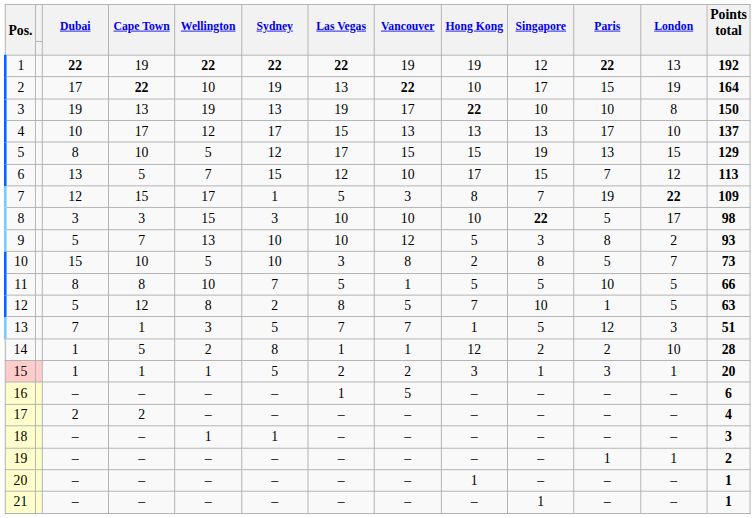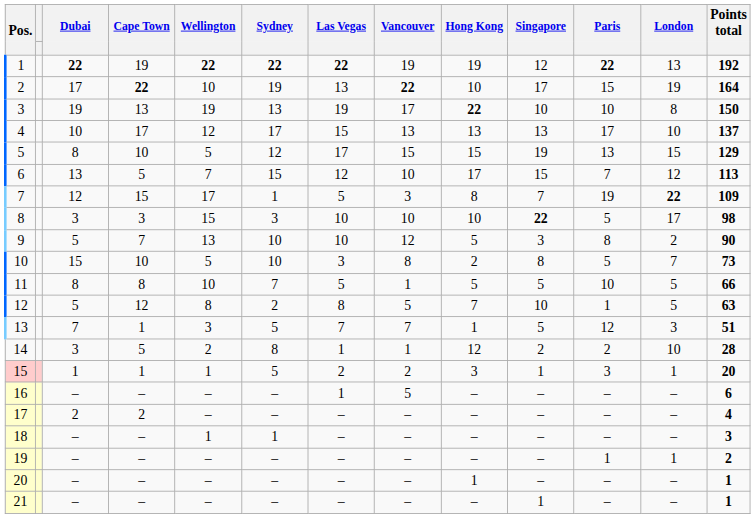 <table class="wikitable sortable" style="text-align:center;">
 <tr>
 <th style="border-bottom:1px solid transparent;"><br>Pos.</th>
 <th></th>
 <th style="vertical-align:top;width:5.5em;border-bottom:1px solid transparent;padding:1px;font-size:85%;"><br><a href='#'>Dubai</a></th>
 <th style="vertical-align:top;width:5.5em;border-bottom:1px solid transparent;padding:1px;font-size:85%;"><br><a href='#'>Cape Town</a></th>
 <th style="vertical-align:top;width:5.5em;border-bottom:1px solid transparent;padding:1px;font-size:85%;"><br><a href='#'>Wellington</a></th>
 <th style="vertical-align:top;width:5.5em;border-bottom:1px solid transparent;padding:1px;font-size:85%;"><br><a href='#'>Sydney</a></th>
 <th style="vertical-align:top;width:5.5em;border-bottom:1px solid transparent;padding:1px;font-size:85%;"><br><a href='#'>Las Vegas</a></th>
 <th style="vertical-align:top;width:5.5em;border-bottom:1px solid transparent;padding:1px;font-size:85%;"><br><a href='#'>Vancouver</a></th>
 <th style="vertical-align:top;width:5.5em;border-bottom:1px solid transparent;padding:1px;font-size:85%;"><br><a href='#'>Hong Kong</a></th>
 <th style="vertical-align:top;width:5.5em;border-bottom:1px solid transparent;padding:1px;font-size:85%;"><br><a href='#'>Singapore</a></th>
 <th style="vertical-align:top;width:5.5em;border-bottom:1px solid transparent;padding:1px;font-size:85%;"><br><a href='#'>Paris</a></th>
 <th style="vertical-align:top;width:5.5em;border-bottom:1px solid transparent;padding:1px;font-size:85%;"><br><a href='#'>London</a></th>
 <th style="border-bottom:1px solid transparent;">Points<br>total</th>
 </tr>
 <tr style="line-height:8px;">
 <th style="border-top:1px solid transparent;"> </th>
 <th style="border-top:1px solid transparent;"></th>
 <th data-sort-type="number" style="border-top:1px solid transparent;"></th>
 <th data-sort-type="number" style="border-top:1px solid transparent;"></th>
 <th data-sort-type="number" style="border-top:1px solid transparent;"></th>
 <th data-sort-type="number" style="border-top:1px solid transparent;"></th>
 <th data-sort-type="number" style="border-top:1px solid transparent;"></th>
 <th data-sort-type="number" style="border-top:1px solid transparent;"></th>
 <th data-sort-type="number" style="border-top:1px solid transparent;"></th>
 <th data-sort-type="number" style="border-top:1px solid transparent;"></th>
 <th data-sort-type="number" style="border-top:1px solid transparent;"></th>
 <th data-sort-type="number" style="border-top:1px solid transparent;"></th>
 <th data-sort-type="number" style="border-top:1px solid transparent;"> </th>
 </tr>
 <tr style="border-left:3px solid #06f;">
 <td>1</td>
 <td align="left"></td>
 <td><strong>22</strong></td>
 <td>19</td>
 <td><strong>22</strong></td>
 <td><strong>22</strong></td>
 <td><strong>22</strong></td>
 <td>19</td>
 <td>19</td>
 <td>12</td>
 <td><strong>22</strong></td>
 <td>13</td>
 <td><strong>192</strong></td>
 </tr>
 <tr style="border-left:3px solid #06f;">
 <td>2</td>
 <td align="left"></td>
 <td>17</td>
 <td><strong>22</strong></td>
 <td>10</td>
 <td>19</td>
 <td>13</td>
 <td><strong>22</strong></td>
 <td>10</td>
 <td>17</td>
 <td>15</td>
 <td>19</td>
 <td><strong>164</strong></td>
 </tr>
 <tr style="border-left:3px solid #06f;">
 <td>3</td>
 <td align="left"></td>
 <td>19</td>
 <td>13</td>
 <td>19</td>
 <td>13</td>
 <td>19</td>
 <td>17</td>
 <td><strong>22</strong></td>
 <td>10</td>
 <td>10</td>
 <td>8</td>
 <td><strong>150</strong></td>
 </tr>
 <tr style="border-left:3px solid #06f;">
 <td>4</td>
 <td align="left"></td>
 <td>10</td>
 <td>17</td>
 <td>12</td>
 <td>17</td>
 <td>15</td>
 <td>13</td>
 <td>13</td>
 <td>13</td>
 <td>17</td>
 <td>10</td>
 <td><strong>137</strong></td>
 </tr>
 <tr style="border-left:3px solid #06f">
 <td>5</td>
 <td align="left"></td>
 <td>8</td>
 <td>10</td>
 <td>5</td>
 <td>12</td>
 <td>17</td>
 <td>15</td>
 <td>15</td>
 <td>19</td>
 <td>13</td>
 <td>15</td>
 <td><strong>129</strong></td>
 </tr>
 <tr style="border-left:3px solid #06f;">
 <td>6</td>
 <td align="left"></td>
 <td>13</td>
 <td>5</td>
 <td>7</td>
 <td>15</td>
 <td>12</td>
 <td>10</td>
 <td>17</td>
 <td>15</td>
 <td>7</td>
 <td>12</td>
 <td><strong>113</strong></td>
 </tr>
 <tr style="border-left:3px solid #7cf;">
 <td>7</td>
 <td align="left"></td>
 <td>12</td>
 <td>15</td>
 <td>17</td>
 <td>1</td>
 <td>5</td>
 <td>3</td>
 <td>8</td>
 <td>7</td>
 <td>19</td>
 <td><strong>22</strong></td>
 <td><strong>109</strong></td>
 </tr>
 <tr style="border-left:3px solid #7cf;">
 <td>8</td>
 <td align="left"></td>
 <td>3</td>
 <td>3</td>
 <td>15</td>
 <td>3</td>
 <td>10</td>
 <td>10</td>
 <td>10</td>
 <td><strong>22</strong></td>
 <td>5</td>
 <td>17</td>
 <td><strong>98</strong></td>
 </tr>
 <tr style="border-left:3px solid #7cf;">
 <td>9</td>
 <td align="left"></td>
 <td>5</td>
 <td>7</td>
 <td>13</td>
 <td>10</td>
 <td>10</td>
 <td>12</td>
 <td>5</td>
 <td>3</td>
 <td>8</td>
 <td>2</td>
-<td><strong>93</strong></td>
+<td><strong>90</strong></td>
 </tr>
 <tr style="border-left:3px solid #06f;">
 <td>10</td>
 <td align="left"></td>
 <td>15</td>
 <td>10</td>
 <td>5</td>
 <td>10</td>
 <td>3</td>
 <td>8</td>
 <td>2</td>
 <td>8</td>
 <td>5</td>
 <td>7</td>
 <td><strong>73</strong></td>
 </tr>
 <tr style="border-left:3px solid #06f">
 <td>11</td>
 <td align="left"></td>
 <td>8</td>
 <td>8</td>
 <td>10</td>
 <td>7</td>
 <td>5</td>
 <td>1</td>
 <td>5</td>
 <td>5</td>
 <td>10</td>
 <td>5</td>
 <td><strong>66</strong></td>
 </tr>
 <tr style="border-left:3px solid #06f;">
 <td>12</td>
 <td align="left"></td>
 <td>5</td>
 <td>12</td>
 <td>8</td>
 <td>2</td>
 <td>8</td>
 <td>5</td>
 <td>7</td>
 <td>10</td>
 <td>1</td>
 <td>5</td>
 <td><strong>63</strong></td>
 </tr>
 <tr style="border-left:3px solid #7cf;">
 <td>13</td>
 <td align="left"></td>
 <td>7</td>
 <td>1</td>
 <td>3</td>
 <td>5</td>
 <td>7</td>
 <td>7</td>
 <td>1</td>
 <td>5</td>
 <td>12</td>
 <td>3</td>
 <td><strong>51</strong></td>
 </tr>
 <tr>
 <td>14</td>
 <td align="left"></td>
-<td>1</td>
+<td>3</td>
 <td>5</td>
 <td>2</td>
 <td>8</td>
 <td>1</td>
 <td>1</td>
 <td>12</td>
 <td>2</td>
 <td>2</td>
 <td>10</td>
 <td><strong>28</strong></td>
 </tr>
 <tr>
 <td bgcolor=#fcc>15</td>
 <td bgcolor=#fcc align=left></td>
 <td>1</td>
 <td>1</td>
 <td>1</td>
 <td>5</td>
 <td>2</td>
 <td>2</td>
 <td>3</td>
 <td>1</td>
 <td>3</td>
 <td>1</td>
 <td><strong>20</strong></td>
 </tr>
 <tr>
 <td bgcolor=#ffc>16</td>
 <td bgcolor=#ffc align=left></td>
 <td>–</td>
 <td>–</td>
 <td>–</td>
 <td>–</td>
 <td>1</td>
 <td>5</td>
 <td>–</td>
 <td>–</td>
 <td>–</td>
 <td>–</td>
 <td><strong>6</strong></td>
 </tr>
 <tr>
 <td bgcolor=#ffc>17</td>
 <td bgcolor=#ffc align=left></td>
 <td>2</td>
 <td>2</td>
 <td>–</td>
 <td>–</td>
 <td>–</td>
 <td>–</td>
 <td>–</td>
 <td>–</td>
 <td>–</td>
 <td>–</td>
 <td><strong>4</strong></td>
 </tr>
 <tr>
 <td bgcolor=#ffc>18</td>
 <td bgcolor=#ffc align=left></td>
 <td>–</td>
 <td>–</td>
 <td>1</td>
 <td>1</td>
 <td>–</td>
 <td>–</td>
 <td>–</td>
 <td>–</td>
 <td>–</td>
 <td>–</td>
 <td><strong>3</strong></td>
 </tr>
 <tr>
 <td bgcolor=#ffc>19</td>
 <td bgcolor=#ffc align=left></td>
 <td>–</td>
 <td>–</td>
 <td>–</td>
 <td>–</td>
 <td>–</td>
 <td>–</td>
 <td>–</td>
 <td>–</td>
 <td>1</td>
 <td>1</td>
 <td><strong>2</strong></td>
 </tr>
 <tr>
 <td bgcolor=#ffc>20</td>
 <td bgcolor=#ffc align=left></td>
 <td>–</td>
 <td>–</td>
 <td>–</td>
 <td>–</td>
 <td>–</td>
 <td>–</td>
 <td>1</td>
 <td>–</td>
 <td>–</td>
 <td>–</td>
 <td><strong>1</strong></td>
 </tr>
 <tr>
 <td bgcolor=#ffc>21</td>
 <td bgcolor=#ffc align=left></td>
 <td>–</td>
 <td>–</td>
 <td>–</td>
 <td>–</td>
 <td>–</td>
 <td>–</td>
 <td>–</td>
 <td>1</td>
 <td>–</td>
 <td>–</td>
 <td><strong>1</strong></td>
 </tr>
 </table>
